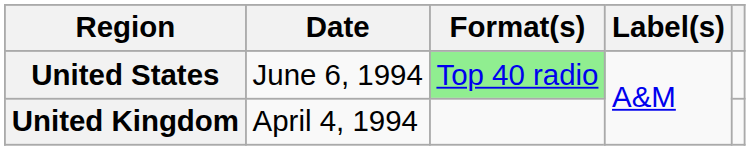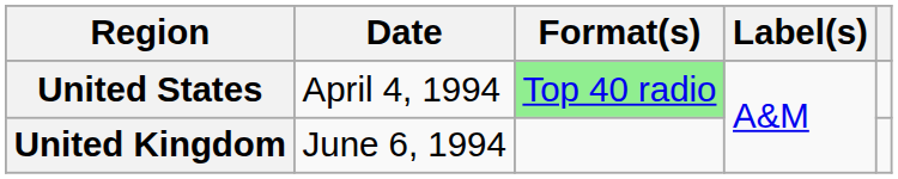 <table class="wikitable plainrowheaders">
 <tr>
 <th scope="col">Region</th>
 <th scope="col">Date</th>
 <th scope="col">Format(s)</th>
 <th scope="col">Label(s)</th>
 <th scope="col"></th>
 </tr>
 <tr>
 <th scope="row">United States</th>
-<td>June 6, 1994</td>
+<td>April 4, 1994</td>
 <td style="background: lightgreen;"><a href='#'>Top 40 radio</a></td>
 <td rowspan="2"><a href='#'>A&M</a></td>
 <td></td>
 </tr>
 <tr>
 <th scope="row">United Kingdom</th>
-<td>April 4, 1994</td>
+<td>June 6, 1994</td>
 <td></td>
 <td></td>
 </tr>
 </table>
